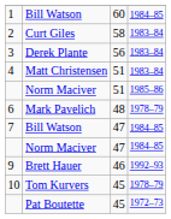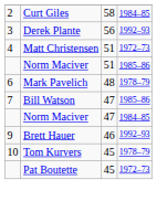 <table class="wikitable">
 <tr>
-</tr>
-<tr>
-<td>1</td>
-<td><a href='#'>Bill Watson</a></td>
-<td>60</td>
-<td style="font-size:80%;"><a href='#'>1984–85</a></td>
 </tr>
 <tr>
 <td>2</td>
 <td><a href='#'>Curt Giles</a></td>
 <td>58</td>
-<td style="font-size:80%;"><a href='#'>1983–84</a></td>
+<td style="font-size:80%;"><a href='#'>1984–85</a></td>
 </tr>
 <tr>
 <td>3</td>
 <td><a href='#'>Derek Plante</a></td>
 <td>56</td>
-<td style="font-size:80%;"><a href='#'>1983–84</a></td>
+<td style="font-size:80%;"><a href='#'>1992–93</a></td>
 </tr>
 <tr>
 <td>4</td>
 <td><a href='#'>Matt Christensen</a></td>
 <td>51</td>
-<td style="font-size:80%;"><a href='#'>1983–84</a></td>
+<td style="font-size:80%;"><a href='#'>1972–73</a></td>
 </tr>
 <tr>
 <td></td>
 <td><a href='#'>Norm Maciver</a></td>
 <td>51</td>
 <td style="font-size:80%;"><a href='#'>1985–86</a></td>
 </tr>
 <tr>
 <td>6</td>
 <td><a href='#'>Mark Pavelich</a></td>
 <td>48</td>
 <td style="font-size:80%;"><a href='#'>1978–79</a></td>
 </tr>
 <tr>
 <td>7</td>
 <td><a href='#'>Bill Watson</a></td>
 <td>47</td>
-<td style="font-size:80%;"><a href='#'>1984–85</a></td>
+<td style="font-size:80%;"><a href='#'>1985–86</a></td>
 </tr>
 <tr>
 <td></td>
 <td><a href='#'>Norm Maciver</a></td>
 <td>47</td>
 <td style="font-size:80%;"><a href='#'>1984–85</a></td>
 </tr>
 <tr>
 <td>9</td>
 <td><a href='#'>Brett Hauer</a></td>
 <td>46</td>
 <td style="font-size:80%;"><a href='#'>1992–93</a></td>
 </tr>
 <tr>
 <td>10</td>
 <td><a href='#'>Tom Kurvers</a></td>
 <td>45</td>
 <td style="font-size:80%;"><a href='#'>1978–79</a></td>
 </tr>
 <tr>
 <td></td>
 <td><a href='#'>Pat Boutette</a></td>
 <td>45</td>
 <td style="font-size:80%;"><a href='#'>1972–73</a></td>
 </tr>
 </table>
